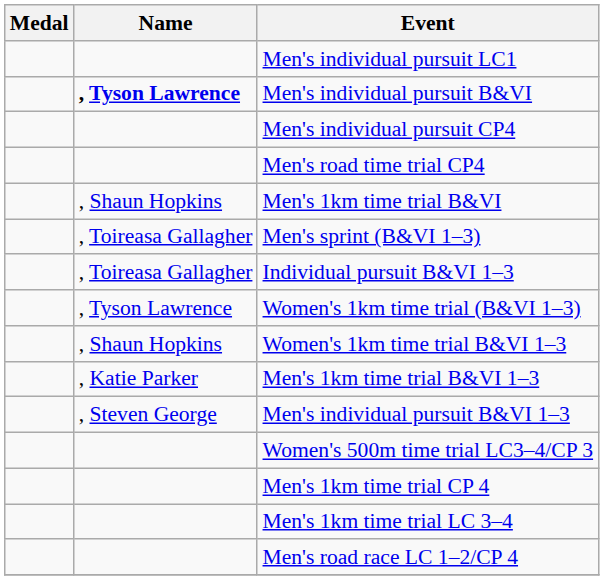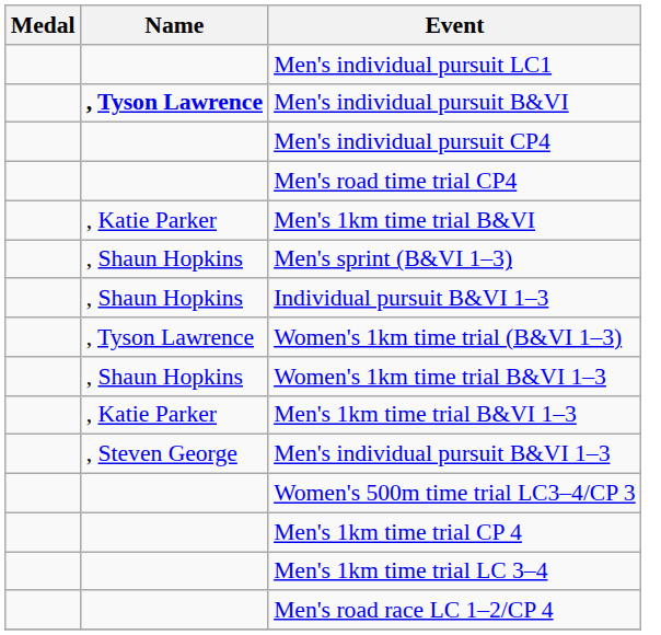 <table class="wikitable sortable" style="font-size:90%">
 <tr>
 <th>Medal</th>
 <th>Name</th>
 <th>Event</th>
 </tr>
 <tr>
 <td></td>
 <td></td>
 <td><a href='#'>Men's individual pursuit LC1</a></td>
 </tr>
 <tr>
 <td></td>
 <td><strong>, <a href='#'>Tyson Lawrence</a></strong></td>
 <td><a href='#'>Men's individual pursuit B&VI</a></td>
 </tr>
 <tr>
 <td></td>
 <td></td>
 <td><a href='#'>Men's individual pursuit CP4</a></td>
 </tr>
 <tr>
 <td></td>
 <td></td>
 <td><a href='#'>Men's road time trial CP4</a></td>
 </tr>
 <tr>
 <td></td>
-<td>, <a href='#'>Shaun Hopkins</a></td>
+<td>, <a href='#'>Katie Parker</a></td>
 <td><a href='#'>Men's 1km time trial B&VI</a></td>
 </tr>
 <tr>
 <td></td>
-<td>, <a href='#'>Toireasa Gallagher</a></td>
+<td>, <a href='#'>Shaun Hopkins</a></td>
 <td><a href='#'>Men's sprint (B&VI 1–3)</a></td>
 </tr>
 <tr>
 <td></td>
-<td>, <a href='#'>Toireasa Gallagher</a></td>
+<td>, <a href='#'>Shaun Hopkins</a></td>
 <td><a href='#'>Individual pursuit B&VI 1–3</a></td>
 </tr>
 <tr>
 <td></td>
 <td>, <a href='#'>Tyson Lawrence</a></td>
 <td><a href='#'>Women's 1km time trial (B&VI 1–3)</a></td>
 </tr>
 <tr>
 <td></td>
 <td>, <a href='#'>Shaun Hopkins</a></td>
 <td><a href='#'>Women's 1km time trial B&VI 1–3</a></td>
 </tr>
 <tr>
 <td></td>
 <td>, <a href='#'>Katie Parker</a></td>
 <td><a href='#'>Men's 1km time trial B&VI 1–3</a></td>
 </tr>
 <tr>
 <td></td>
 <td>, <a href='#'>Steven George</a></td>
 <td><a href='#'>Men's individual pursuit B&VI 1–3</a></td>
 </tr>
 <tr>
 <td></td>
 <td></td>
 <td><a href='#'>Women's 500m time trial LC3–4/CP 3</a></td>
 </tr>
 <tr>
 <td></td>
 <td></td>
 <td><a href='#'>Men's 1km time trial CP 4</a></td>
 </tr>
 <tr>
 <td></td>
 <td></td>
 <td><a href='#'>Men's 1km time trial LC 3–4</a></td>
 </tr>
 <tr>
 <td></td>
 <td></td>
 <td><a href='#'>Men's road race LC 1–2/CP 4</a></td>
 </tr>
 <tr>
 </tr>
 </table>
